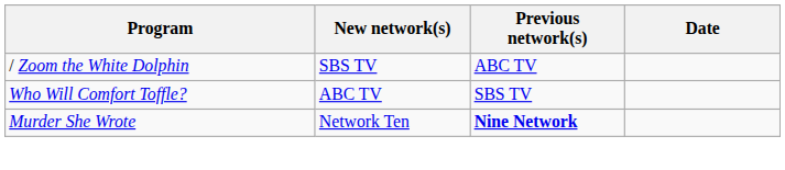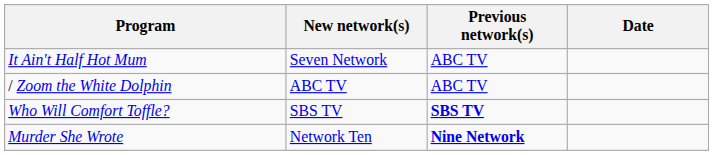 <table class="wikitable sortable"  style="width:100%; font-size:87%;">
 <tr style="background:#efefef;">
 <th style="width:40%;">Program</th>
 <th style="width:20%;">New network(s)</th>
 <th style="width:20%;">Previous network(s)</th>
 <th style="width:20%;">Date</th>
 </tr>
 <tr>
+<td> <em><a href='#'>It Ain't Half Hot Mum</a></em></td>
+<td><a href='#'>Seven Network</a></td>
+<td><a href='#'>ABC TV</a></td>
+<td></td>
+</tr>
+<tr>
 <td>/ <em><a href='#'>Zoom the White Dolphin</a></em></td>
-<td><a href='#'>SBS TV</a></td>
+<td><a href='#'>ABC TV</a></td>
 <td><a href='#'>ABC TV</a></td>
 <td></td>
 </tr>
 <tr>
 <td> <em><a href='#'>Who Will Comfort Toffle?</a></em></td>
-<td><a href='#'>ABC TV</a></td>
 <td><a href='#'>SBS TV</a></td>
+<td><strong><a href='#'>SBS TV</a></strong></td>
 <td></td>
 </tr>
 <tr>
 <td> <em><a href='#'>Murder She Wrote</a></em></td>
 <td><a href='#'>Network Ten</a></td>
 <td><strong><a href='#'>Nine Network</a></strong></td>
 <td></td>
 </tr>
 </table>
